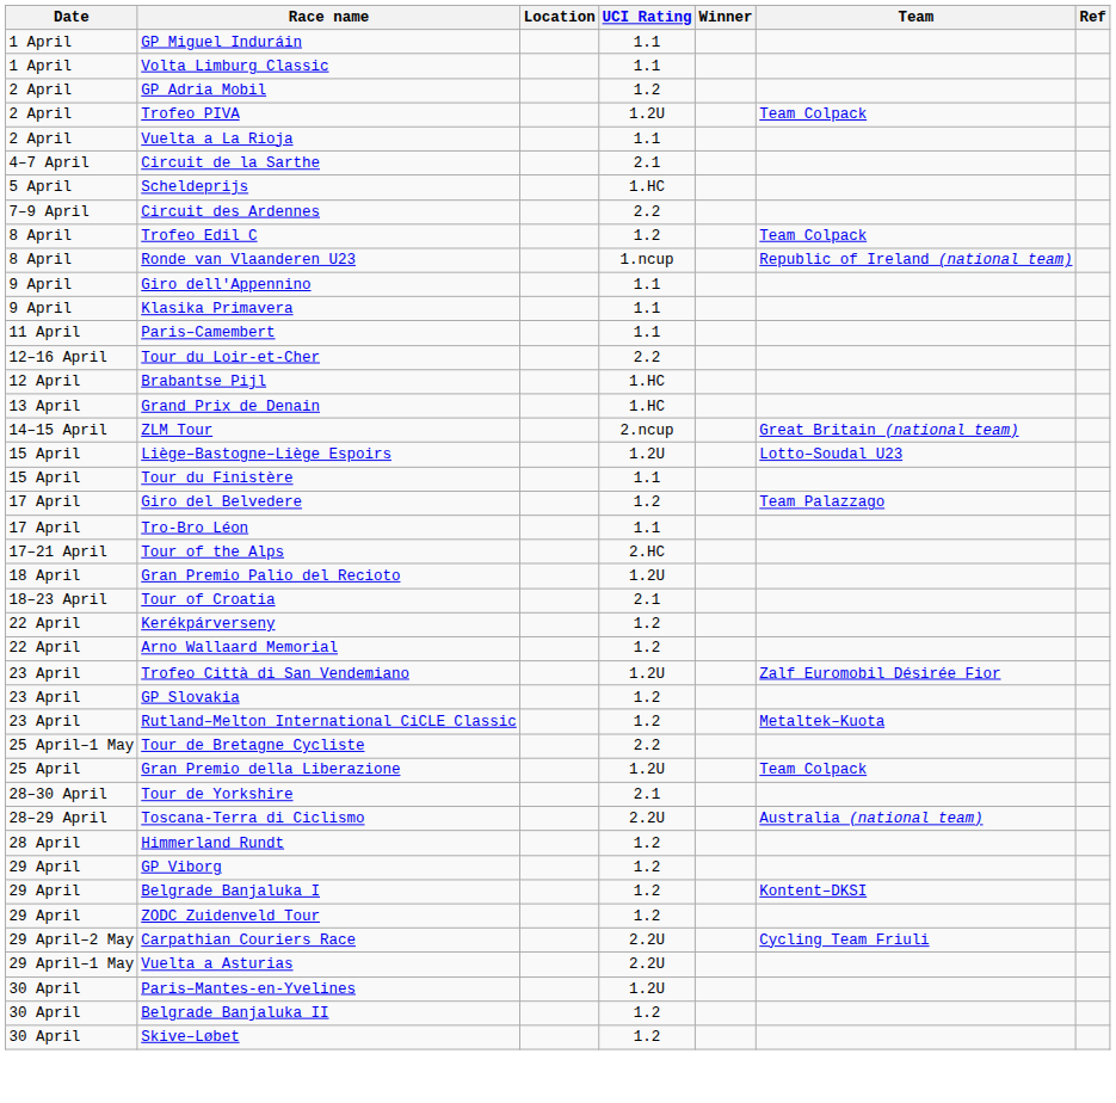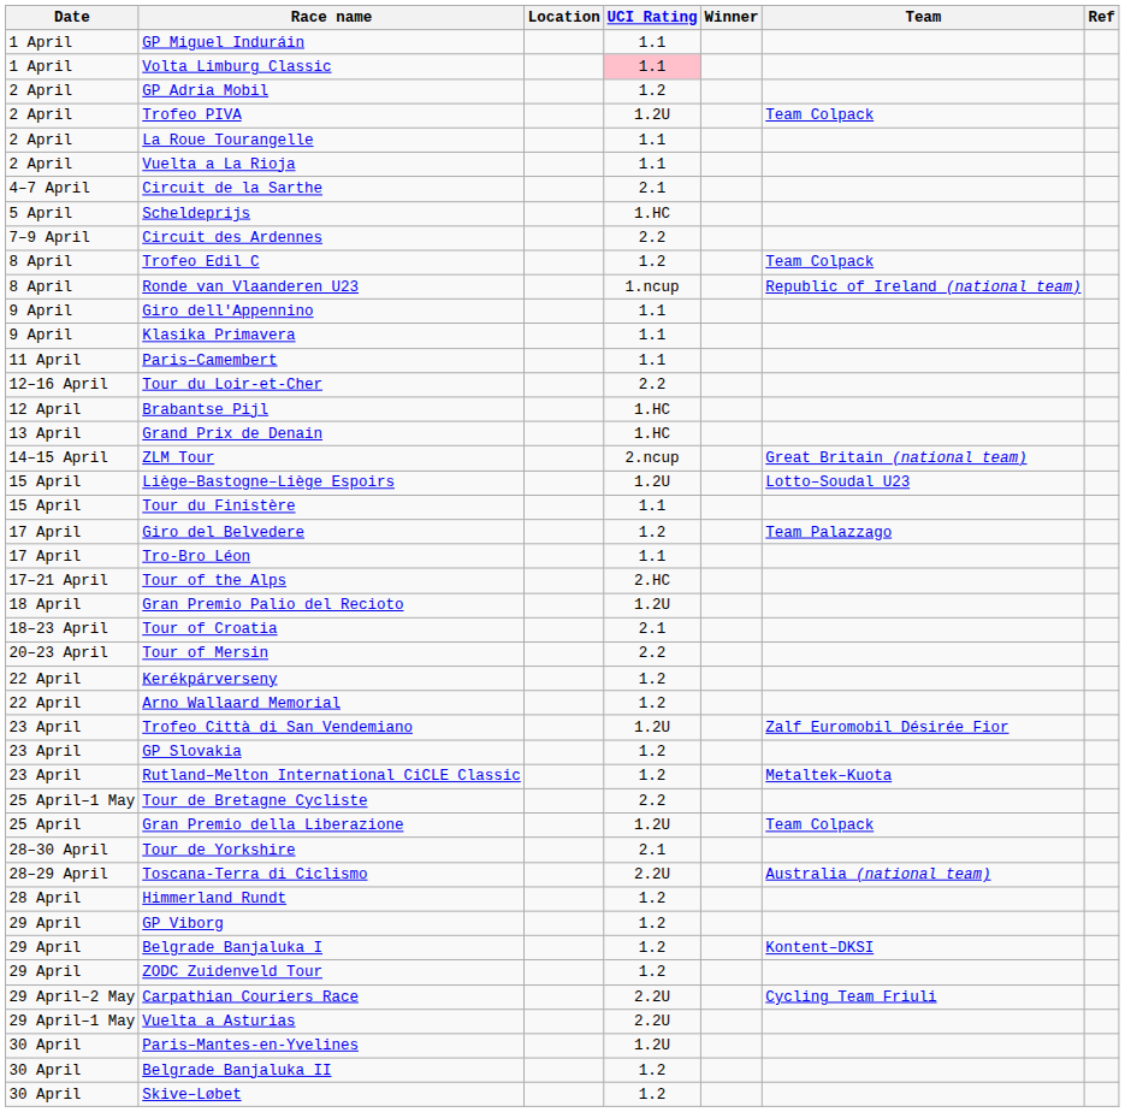 <table class="wikitable sortable">
 <tr>
 <th>Date</th>
 <th>Race name</th>
 <th>Location</th>
 <th><a href='#'>UCI Rating</a></th>
 <th>Winner</th>
 <th>Team</th>
 <th>Ref</th>
 </tr>
 <tr>
 <td>1 April</td>
 <td><a href='#'>GP Miguel Induráin</a></td>
 <td></td>
 <td align=center>1.1</td>
 <td></td>
 <td></td>
 <td align=center></td>
 </tr>
 <tr>
 <td>1 April</td>
 <td><a href='#'>Volta Limburg Classic</a></td>
 <td></td>
-<td align=center>1.1</td>
+<td align=center style="background: pink;">1.1</td>
 <td></td>
 <td></td>
 <td align=center></td>
 </tr>
 <tr>
 <td>2 April</td>
 <td><a href='#'>GP Adria Mobil</a></td>
 <td></td>
 <td align=center>1.2</td>
 <td></td>
 <td></td>
 <td align=center></td>
 </tr>
 <tr>
 <td>2 April</td>
 <td><a href='#'>Trofeo PIVA</a></td>
 <td></td>
 <td align=center>1.2U</td>
 <td></td>
 <td><a href='#'>Team Colpack</a></td>
+<td align=center></td>
+</tr>
+<tr>
+<td>2 April</td>
+<td><a href='#'>La Roue Tourangelle</a></td>
+<td></td>
+<td align=center>1.1</td>
+<td></td>
+<td></td>
 <td align=center></td>
 </tr>
 <tr>
 <td>2 April</td>
 <td><a href='#'>Vuelta a La Rioja</a></td>
 <td></td>
 <td align=center>1.1</td>
 <td></td>
 <td></td>
 <td align=center></td>
 </tr>
 <tr>
 <td>4–7 April</td>
 <td><a href='#'>Circuit de la Sarthe</a></td>
 <td></td>
 <td align=center>2.1</td>
 <td></td>
 <td></td>
 <td align=center></td>
 </tr>
 <tr>
 <td>5 April</td>
 <td><a href='#'>Scheldeprijs</a></td>
 <td></td>
 <td align=center>1.HC</td>
 <td></td>
 <td></td>
 <td align=center></td>
 </tr>
 <tr>
 <td>7–9 April</td>
 <td><a href='#'>Circuit des Ardennes</a></td>
 <td></td>
 <td align=center>2.2</td>
 <td></td>
 <td></td>
 <td align=center></td>
 </tr>
 <tr>
 <td>8 April</td>
 <td><a href='#'>Trofeo Edil C</a></td>
 <td></td>
 <td align=center>1.2</td>
 <td></td>
 <td><a href='#'>Team Colpack</a></td>
 <td align=center></td>
 </tr>
 <tr>
 <td>8 April</td>
 <td><a href='#'>Ronde van Vlaanderen U23</a></td>
 <td></td>
 <td align=center>1.ncup</td>
 <td></td>
 <td><a href='#'>Republic of Ireland <em>(national team)</em></a></td>
 <td align=center></td>
 </tr>
 <tr>
 <td>9 April</td>
 <td><a href='#'>Giro dell'Appennino</a></td>
 <td></td>
 <td align=center>1.1</td>
 <td></td>
 <td></td>
 <td align=center></td>
 </tr>
 <tr>
 <td>9 April</td>
 <td><a href='#'>Klasika Primavera</a></td>
 <td></td>
 <td align=center>1.1</td>
 <td></td>
 <td></td>
 <td align=center></td>
 </tr>
 <tr>
 <td>11 April</td>
 <td><a href='#'>Paris–Camembert</a></td>
 <td></td>
 <td align=center>1.1</td>
 <td></td>
 <td></td>
 <td align=center></td>
 </tr>
 <tr>
 <td>12–16 April</td>
 <td><a href='#'>Tour du Loir-et-Cher</a></td>
 <td></td>
 <td align=center>2.2</td>
 <td></td>
 <td></td>
 <td align=center></td>
 </tr>
 <tr>
 <td>12 April</td>
 <td><a href='#'>Brabantse Pijl</a></td>
 <td></td>
 <td align=center>1.HC</td>
 <td></td>
 <td></td>
 <td align=center></td>
 </tr>
 <tr>
 <td>13 April</td>
 <td><a href='#'>Grand Prix de Denain</a></td>
 <td></td>
 <td align=center>1.HC</td>
 <td></td>
 <td></td>
 <td align=center></td>
 </tr>
 <tr>
 <td>14–15 April</td>
 <td><a href='#'>ZLM Tour</a></td>
 <td></td>
 <td align=center>2.ncup</td>
 <td></td>
 <td><a href='#'>Great Britain <em>(national team)</em></a></td>
 <td align=center></td>
 </tr>
 <tr>
 <td>15 April</td>
 <td><a href='#'>Liège–Bastogne–Liège Espoirs</a></td>
 <td></td>
 <td align=center>1.2U</td>
 <td></td>
 <td><a href='#'>Lotto–Soudal U23</a></td>
 <td align=center></td>
 </tr>
 <tr>
 <td>15 April</td>
 <td><a href='#'>Tour du Finistère</a></td>
 <td></td>
 <td align=center>1.1</td>
 <td></td>
 <td></td>
 <td align=center></td>
 </tr>
 <tr>
 <td>17 April</td>
 <td><a href='#'>Giro del Belvedere</a></td>
 <td></td>
 <td align=center>1.2</td>
 <td></td>
 <td><a href='#'>Team Palazzago</a></td>
 <td align=center></td>
 </tr>
 <tr>
 <td>17 April</td>
 <td><a href='#'>Tro-Bro Léon</a></td>
 <td></td>
 <td align=center>1.1</td>
 <td></td>
 <td></td>
 <td align=center></td>
 </tr>
 <tr>
 <td>17–21 April</td>
 <td><a href='#'>Tour of the Alps</a></td>
 <td></td>
 <td align=center>2.HC</td>
 <td></td>
 <td></td>
 <td align=center></td>
 </tr>
 <tr>
 <td>18 April</td>
 <td><a href='#'>Gran Premio Palio del Recioto</a></td>
 <td></td>
 <td align=center>1.2U</td>
 <td></td>
 <td></td>
 <td align=center></td>
 </tr>
 <tr>
 <td>18–23 April</td>
 <td><a href='#'>Tour of Croatia</a></td>
 <td></td>
 <td align=center>2.1</td>
 <td></td>
 <td></td>
 <td align=center></td>
 </tr>
 <tr>
+<td>20–23 April</td>
+<td><a href='#'>Tour of Mersin</a></td>
+<td></td>
+<td align=center>2.2</td>
+<td></td>
+<td></td>
+<td align=center></td>
+</tr>
+<tr>
 <td>22 April</td>
 <td><a href='#'>Kerékpárverseny</a></td>
 <td></td>
 <td align=center>1.2</td>
 <td></td>
 <td></td>
 <td align=center></td>
 </tr>
 <tr>
 <td>22 April</td>
 <td><a href='#'>Arno Wallaard Memorial</a></td>
 <td></td>
 <td align=center>1.2</td>
 <td></td>
 <td></td>
 <td align=center></td>
 </tr>
 <tr>
 <td>23 April</td>
 <td><a href='#'>Trofeo Città di San Vendemiano</a></td>
 <td></td>
 <td align=center>1.2U</td>
 <td></td>
 <td><a href='#'>Zalf Euromobil Désirée Fior</a></td>
 <td align=center></td>
 </tr>
 <tr>
 <td>23 April</td>
 <td><a href='#'>GP Slovakia</a></td>
 <td></td>
 <td align=center>1.2</td>
 <td></td>
 <td></td>
 <td align=center></td>
 </tr>
 <tr>
 <td>23 April</td>
 <td><a href='#'>Rutland–Melton International CiCLE Classic</a></td>
 <td></td>
 <td align=center>1.2</td>
 <td></td>
 <td><a href='#'>Metaltek–Kuota</a></td>
 <td align=center></td>
 </tr>
 <tr>
 <td>25 April–1 May</td>
 <td><a href='#'>Tour de Bretagne Cycliste</a></td>
 <td></td>
 <td align=center>2.2</td>
 <td></td>
 <td></td>
 <td align=center></td>
 </tr>
 <tr>
 <td>25 April</td>
 <td><a href='#'>Gran Premio della Liberazione</a></td>
 <td></td>
 <td align=center>1.2U</td>
 <td></td>
 <td><a href='#'>Team Colpack</a></td>
 <td align=center></td>
 </tr>
 <tr>
 <td>28–30 April</td>
 <td><a href='#'>Tour de Yorkshire</a></td>
 <td></td>
 <td align=center>2.1</td>
 <td></td>
 <td></td>
 <td align=center></td>
 </tr>
 <tr>
 <td>28–29 April</td>
 <td><a href='#'>Toscana-Terra di Ciclismo</a></td>
 <td></td>
 <td align=center>2.2U</td>
 <td></td>
 <td><a href='#'>Australia <em>(national team)</em></a></td>
 <td align=center></td>
 </tr>
 <tr>
 <td>28 April</td>
 <td><a href='#'>Himmerland Rundt</a></td>
 <td></td>
 <td align=center>1.2</td>
 <td></td>
 <td></td>
 <td align=center></td>
 </tr>
 <tr>
 <td>29 April</td>
 <td><a href='#'>GP Viborg</a></td>
 <td></td>
 <td align=center>1.2</td>
 <td></td>
 <td></td>
 <td align=center></td>
 </tr>
 <tr>
 <td>29 April</td>
 <td><a href='#'>Belgrade Banjaluka I</a></td>
 <td></td>
 <td align=center>1.2</td>
 <td></td>
 <td><a href='#'>Kontent–DKSI</a></td>
 <td align=center></td>
 </tr>
 <tr>
 <td>29 April</td>
 <td><a href='#'>ZODC Zuidenveld Tour</a></td>
 <td></td>
 <td align=center>1.2</td>
 <td></td>
 <td></td>
 <td align=center></td>
 </tr>
 <tr>
 <td>29 April–2 May</td>
 <td><a href='#'>Carpathian Couriers Race</a></td>
 <td></td>
 <td align=center>2.2U</td>
 <td></td>
 <td><a href='#'>Cycling Team Friuli</a></td>
 <td align=center></td>
 </tr>
 <tr>
 <td>29 April–1 May</td>
 <td><a href='#'>Vuelta a Asturias</a></td>
 <td></td>
 <td align=center>2.2U</td>
 <td></td>
 <td></td>
 <td align=center></td>
 </tr>
 <tr>
 <td>30 April</td>
 <td><a href='#'>Paris–Mantes-en-Yvelines</a></td>
 <td></td>
 <td align=center>1.2U</td>
 <td></td>
 <td></td>
 <td align=center></td>
 </tr>
 <tr>
 <td>30 April</td>
 <td><a href='#'>Belgrade Banjaluka II</a></td>
 <td></td>
 <td align=center>1.2</td>
 <td></td>
 <td></td>
 <td align=center></td>
 </tr>
 <tr>
 <td>30 April</td>
 <td><a href='#'>Skive–Løbet</a></td>
 <td></td>
 <td align=center>1.2</td>
 <td></td>
 <td></td>
 <td align=center></td>
 </tr>
 </table>
